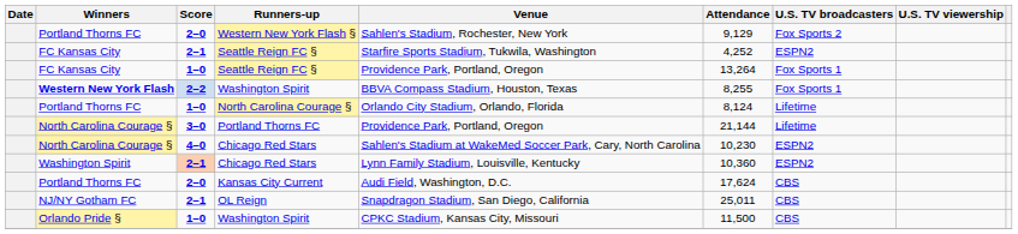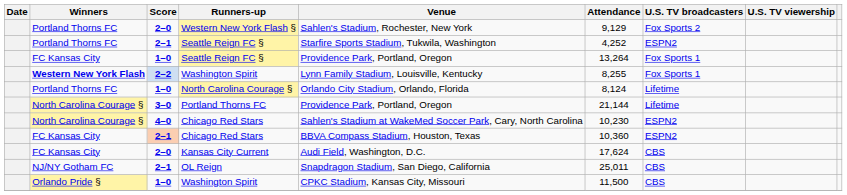 <table class="wikitable sortable plainrowheaders">
 <tr>
 <th scope="col">Date</th>
 <th scope="col">Winners</th>
 <th scope="col">Score</th>
 <th scope="col">Runners-up</th>
 <th scope="col">Venue</th>
 <th scope="col">Attendance</th>
 <th scope="col">U.S. TV broadcasters</th>
 <th scope="col">U.S. TV viewership</th>
 <th scope="col"></th>
 </tr>
 <tr>
 <th scope="row" style="text-align:center"></th>
 <td><a href='#'>Portland Thorns FC</a></td>
 <td align=center><strong><a href='#'>2–0</a></strong></td>
 <td style="background:#fff4a7;"><a href='#'>Western New York Flash</a> §</td>
 <td><a href='#'>Sahlen's Stadium</a>, Rochester, New York</td>
 <td align=center>9,129</td>
 <td><a href='#'>Fox Sports 2</a></td>
 <td></td>
 <td align=center></td>
 </tr>
 <tr>
 <th scope="row" style="text-align:center"></th>
-<td><a href='#'>FC Kansas City</a></td>
+<td><a href='#'>Portland Thorns FC</a></td>
 <td align=center><strong><a href='#'>2–1</a></strong></td>
 <td style="background:#fff4a7;"><a href='#'>Seattle Reign FC</a> §</td>
 <td><a href='#'>Starfire Sports Stadium</a>, Tukwila, Washington</td>
 <td align=center>4,252</td>
 <td><a href='#'>ESPN2</a></td>
 <td></td>
 <td align=center></td>
 </tr>
 <tr>
 <th scope="row" style="text-align:center"></th>
 <td><a href='#'>FC Kansas City</a></td>
 <td align=center><strong><a href='#'>1–0</a></strong></td>
 <td style="background:#fff4a7;"><a href='#'>Seattle Reign FC</a> §</td>
 <td><a href='#'>Providence Park</a>, Portland, Oregon</td>
 <td align=center>13,264</td>
 <td><a href='#'>Fox Sports 1</a></td>
 <td></td>
 <td align=center></td>
 </tr>
 <tr>
 <th scope="row" style="text-align:center"></th>
 <td><strong><a href='#'>Western New York Flash</a></strong></td>
 <td style="text-align:center; background:#cedff2;"><strong><a href='#'>2–2</a></strong> <br></td>
 <td><a href='#'>Washington Spirit</a></td>
-<td><a href='#'>BBVA Compass Stadium</a>, Houston, Texas</td>
+<td><a href='#'>Lynn Family Stadium</a>, Louisville, Kentucky</td>
 <td align=center>8,255</td>
 <td><a href='#'>Fox Sports 1</a></td>
 <td></td>
 <td align=center></td>
 </tr>
 <tr>
 <th scope="row" style="text-align:center"></th>
 <td><a href='#'>Portland Thorns FC</a></td>
 <td align=center><strong><a href='#'>1–0</a></strong></td>
 <td style="background:#fff4a7;"><a href='#'>North Carolina Courage</a> §</td>
 <td><a href='#'>Orlando City Stadium</a>, Orlando, Florida</td>
 <td align=center>8,124</td>
 <td><a href='#'>Lifetime</a></td>
 <td></td>
 <td align=center></td>
 </tr>
 <tr>
 <th scope="row" style="text-align:center"></th>
 <td style="background:#fff4a7;"><a href='#'>North Carolina Courage</a> §</td>
 <td align=center><strong><a href='#'>3–0</a></strong></td>
 <td><a href='#'>Portland Thorns FC</a></td>
 <td><a href='#'>Providence Park</a>, Portland, Oregon</td>
 <td align=center>21,144</td>
 <td><a href='#'>Lifetime</a></td>
 <td></td>
 <td align=center></td>
 </tr>
 <tr>
 <th scope="row" style="text-align:center"></th>
 <td style="background:#fff4a7;"><a href='#'>North Carolina Courage</a> §</td>
 <td align=center><strong><a href='#'>4–0</a></strong></td>
 <td><a href='#'>Chicago Red Stars</a></td>
 <td><a href='#'>Sahlen's Stadium at WakeMed Soccer Park</a>, Cary, North Carolina</td>
 <td align=center>10,230</td>
 <td><a href='#'>ESPN2</a></td>
 <td></td>
 <td align=center></td>
 </tr>
 <tr>
 <th scope="row" style="text-align:center"></th>
-<td><a href='#'>Washington Spirit</a></td>
+<td><a href='#'>FC Kansas City</a></td>
 <td style="text-align:center; background:#fbceb1;"><strong><a href='#'>2–1</a></strong> </td>
 <td><a href='#'>Chicago Red Stars</a></td>
-<td><a href='#'>Lynn Family Stadium</a>, Louisville, Kentucky</td>
+<td><a href='#'>BBVA Compass Stadium</a>, Houston, Texas</td>
 <td align=center>10,360</td>
 <td><a href='#'>ESPN2</a></td>
 <td></td>
 <td align=center></td>
 </tr>
 <tr>
 <th scope="row" style="text-align:center"></th>
-<td><a href='#'>Portland Thorns FC</a></td>
+<td><a href='#'>FC Kansas City</a></td>
 <td align=center><strong><a href='#'>2–0</a></strong></td>
 <td><a href='#'>Kansas City Current</a></td>
 <td><a href='#'>Audi Field</a>, Washington, D.C.</td>
 <td align=center>17,624</td>
 <td><a href='#'>CBS</a></td>
 <td></td>
 <td align=center></td>
 </tr>
 <tr>
 <th scope="row" style="text-align:center"></th>
 <td><a href='#'>NJ/NY Gotham FC</a></td>
 <td align=center><strong><a href='#'>2–1</a></strong></td>
 <td><a href='#'>OL Reign</a></td>
 <td><a href='#'>Snapdragon Stadium</a>, San Diego, California</td>
 <td align=center>25,011</td>
 <td><a href='#'>CBS</a></td>
 <td></td>
 <td align=center></td>
 </tr>
 <tr>
 <th scope="row" style="text-align:center"></th>
 <td style="background:#fff4a7;"><a href='#'>Orlando Pride</a> §</td>
 <td align=center><strong><a href='#'>1–0</a></strong></td>
 <td><a href='#'>Washington Spirit</a></td>
 <td><a href='#'>CPKC Stadium</a>, Kansas City, Missouri</td>
 <td align=center>11,500</td>
 <td><a href='#'>CBS</a></td>
 <td></td>
 <td align=center></td>
 </tr>
 <tr>
 </tr>
 </table>
